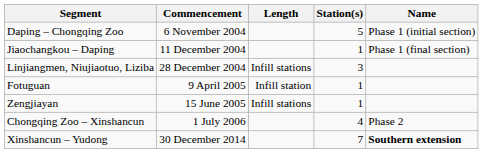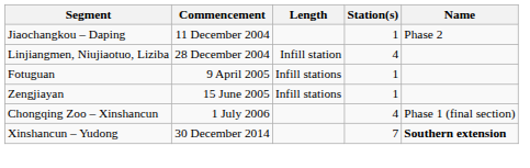 <table class="wikitable" style="border-collapse: collapse; text-align: right;">
 <tr>
 <th>Segment</th>
 <th>Commencement</th>
 <th>Length</th>
 <th>Station(s)</th>
 <th>Name</th>
 </tr>
 <tr>
-<td style="text-align: left;">Daping – Chongqing Zoo</td>
-<td>6 November 2004</td>
-<td></td>
-<td>5</td>
-<td style="text-align: left;">Phase 1 (initial section)</td>
-</tr>
-<tr>
 <td style="text-align: left;">Jiaochangkou – Daping</td>
 <td>11 December 2004</td>
 <td></td>
 <td>1</td>
-<td style="text-align: left;">Phase 1 (final section)</td>
+<td style="text-align: left;">Phase 2</td>
 </tr>
 <tr>
 <td style="text-align: left;">Linjiangmen, Niujiaotuo, Liziba</td>
 <td>28 December 2004</td>
-<td>Infill stations</td>
-<td>3</td>
+<td>Infill station</td>
+<td>4</td>
 <td style="text-align: left;"></td>
 </tr>
 <tr>
 <td style="text-align: left;">Fotuguan</td>
 <td>9 April 2005</td>
-<td>Infill station</td>
+<td>Infill stations</td>
 <td>1</td>
 <td style="text-align: left;"></td>
 </tr>
 <tr>
 <td style="text-align: left;">Zengjiayan</td>
 <td>15 June 2005</td>
 <td>Infill stations</td>
 <td>1</td>
 <td style="text-align: left;"></td>
 </tr>
 <tr>
 <td style="text-align: left;">Chongqing Zoo – Xinshancun</td>
 <td>1 July 2006</td>
 <td></td>
 <td>4</td>
-<td style="text-align: left;">Phase 2</td>
+<td style="text-align: left;">Phase 1 (final section)</td>
 </tr>
 <tr>
 <td style="text-align: left;">Xinshancun – Yudong</td>
 <td>30 December 2014</td>
 <td></td>
 <td>7</td>
 <td style="text-align: left;"><strong>Southern extension</strong></td>
 </tr>
 </table>
